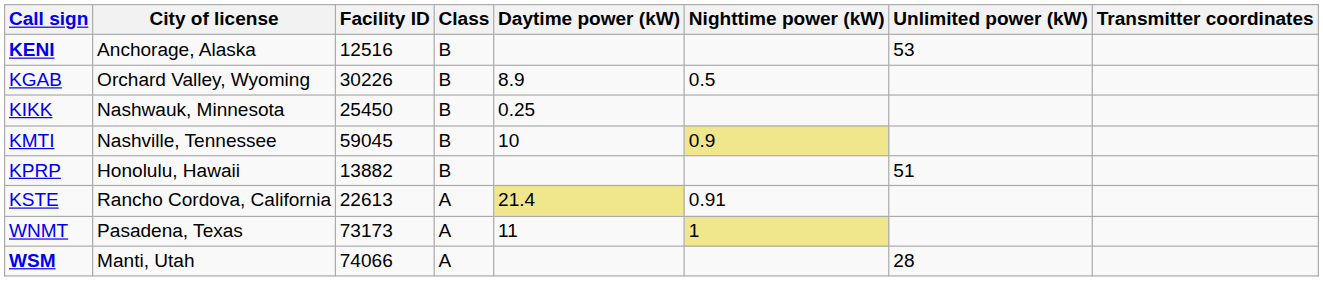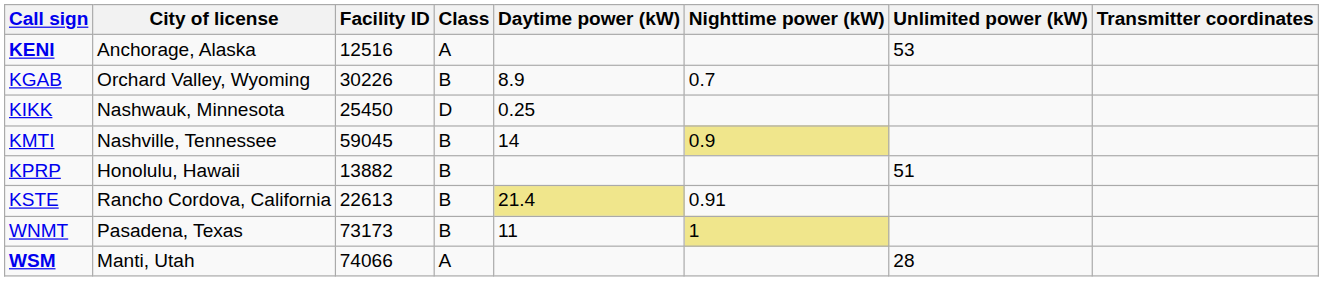 <table class="wikitable sortable">
 <tr>
 <th><a href='#'>Call sign</a></th>
 <th>City of license</th>
 <th>Facility ID</th>
 <th>Class</th>
 <th>Daytime power (kW)</th>
 <th>Nighttime power (kW)</th>
 <th>Unlimited power (kW)</th>
 <th>Transmitter coordinates</th>
 </tr>
 <tr>
 <td><strong><a href='#'>KENI</a></strong></td>
 <td>Anchorage, Alaska</td>
 <td>12516</td>
-<td>B</td>
+<td>A</td>
 <td></td>
 <td></td>
 <td>53</td>
 <td></td>
 </tr>
 <tr>
 <td><a href='#'>KGAB</a></td>
 <td>Orchard Valley, Wyoming</td>
 <td>30226</td>
 <td>B</td>
 <td>8.9</td>
-<td>0.5</td>
+<td>0.7</td>
 <td></td>
 <td></td>
 </tr>
 <tr>
 <td><a href='#'>KIKK</a></td>
 <td>Nashwauk, Minnesota</td>
 <td>25450</td>
-<td>B</td>
+<td>D</td>
 <td>0.25</td>
 <td></td>
 <td></td>
 <td></td>
 </tr>
 <tr>
 <td><a href='#'>KMTI</a></td>
 <td>Nashville, Tennessee</td>
 <td>59045</td>
 <td>B</td>
-<td>10</td>
+<td>14</td>
 <td style="background: khaki;">0.9</td>
 <td></td>
 <td></td>
 </tr>
 <tr>
 <td><a href='#'>KPRP</a></td>
 <td>Honolulu, Hawaii</td>
 <td>13882</td>
 <td>B</td>
 <td></td>
 <td></td>
 <td>51</td>
 <td></td>
 </tr>
 <tr>
 <td><a href='#'>KSTE</a></td>
 <td>Rancho Cordova, California</td>
 <td>22613</td>
-<td>A</td>
+<td>B</td>
 <td style="background: khaki;">21.4</td>
 <td>0.91</td>
 <td></td>
 <td></td>
 </tr>
 <tr>
 <td><a href='#'>WNMT</a></td>
 <td>Pasadena, Texas</td>
 <td>73173</td>
-<td>A</td>
+<td>B</td>
 <td>11</td>
 <td style="background: khaki;">1</td>
 <td></td>
 <td></td>
 </tr>
 <tr>
 <td><strong><a href='#'>WSM</a></strong></td>
 <td>Manti, Utah</td>
 <td>74066</td>
 <td>A</td>
 <td></td>
 <td></td>
 <td>28</td>
 <td></td>
 </tr>
 </table>
